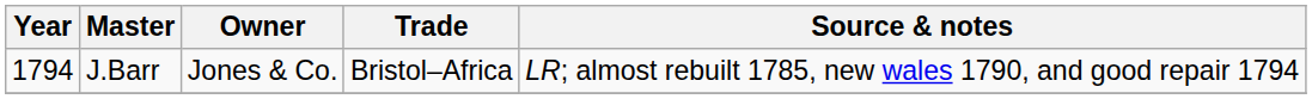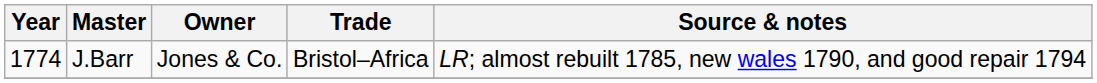 <table class=" wikitable">
 <tr>
 <th>Year</th>
 <th>Master</th>
 <th>Owner</th>
 <th>Trade</th>
 <th>Source & notes</th>
 </tr>
 <tr>
-<td>1794</td>
+<td>1774</td>
 <td>J.Barr</td>
 <td>Jones & Co.</td>
 <td>Bristol–Africa</td>
 <td><em>LR</em>; almost rebuilt 1785, new <a href='#'>wales</a> 1790, and good repair 1794</td>
 </tr>
 <tr>
 </tr>
 </table>
